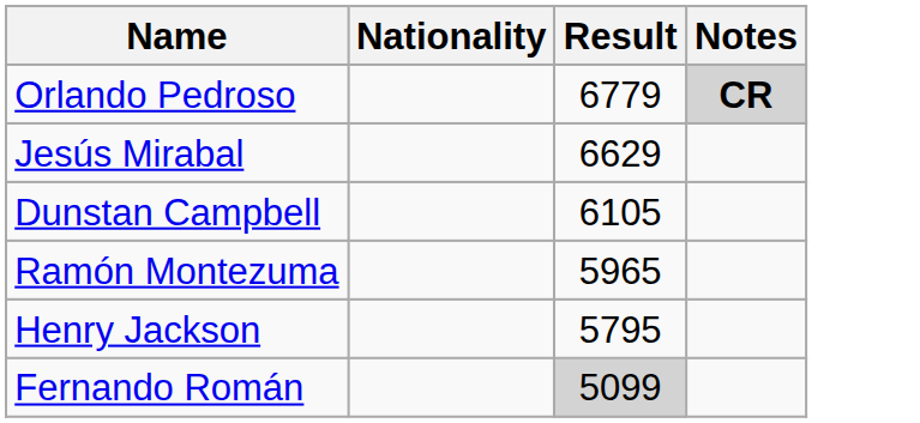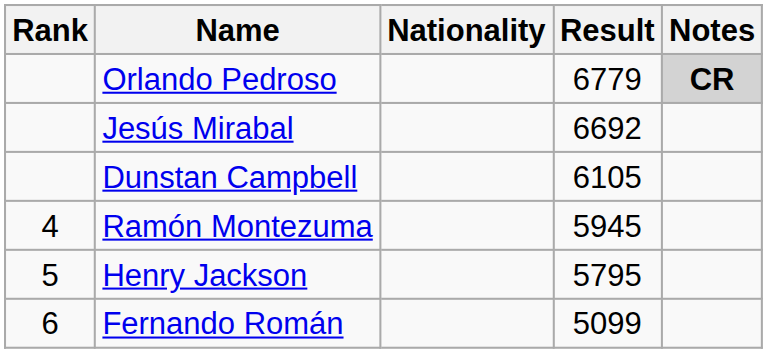 <table class="wikitable sortable" style="text-align:center;font-size:95%">
 <tr>
+<th>Rank</th>
 <th>Name</th>
 <th>Nationality</th>
 <th>Result</th>
 <th>Notes</th>
 </tr>
 <tr>
+<td></td>
 <td align=left><a href='#'>Orlando Pedroso</a></td>
 <td align=left></td>
 <td>6779</td>
 <td style="background: lightgrey;"><strong>CR</strong></td>
 </tr>
 <tr>
+<td></td>
 <td align=left><a href='#'>Jesús Mirabal</a></td>
 <td align=left></td>
-<td>6629</td>
+<td>6692</td>
 <td></td>
 </tr>
 <tr>
+<td></td>
 <td align=left><a href='#'>Dunstan Campbell</a></td>
 <td align=left></td>
 <td>6105</td>
 <td></td>
 </tr>
 <tr>
+<td>4</td>
 <td align=left><a href='#'>Ramón Montezuma</a></td>
 <td align=left></td>
-<td>5965</td>
+<td>5945</td>
 <td></td>
 </tr>
 <tr>
+<td>5</td>
 <td align=left><a href='#'>Henry Jackson</a></td>
 <td align=left></td>
 <td>5795</td>
 <td></td>
 </tr>
 <tr>
+<td>6</td>
 <td align=left><a href='#'>Fernando Román</a></td>
 <td align=left></td>
-<td style="background: lightgrey;">5099</td>
+<td>5099</td>
 <td></td>
 </tr>
 </table>
